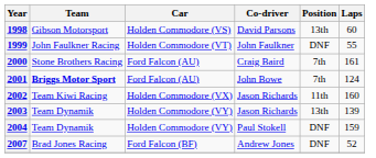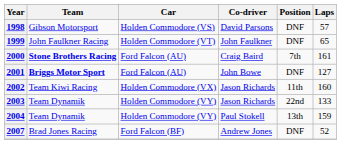 <table class="wikitable" style="font-size: 90%;">
 <tr>
 <th>Year</th>
 <th>Team</th>
 <th>Car</th>
 <th>Co-driver</th>
 <th>Position</th>
 <th>Laps</th>
 </tr>
 <tr>
 <th><a href='#'>1998</a></th>
 <td><a href='#'>Gibson Motorsport</a></td>
 <td><a href='#'>Holden Commodore (VS)</a></td>
 <td> <a href='#'>David Parsons</a></td>
-<td align="center">13th</td>
-<td align="center">60</td>
+<td align="center">DNF</td>
+<td align="center">57</td>
 </tr>
 <tr>
 <th><a href='#'>1999</a></th>
 <td><a href='#'>John Faulkner Racing</a></td>
 <td><a href='#'>Holden Commodore (VT)</a></td>
 <td> <a href='#'>John Faulkner</a></td>
 <td align="center">DNF</td>
-<td align="center">55</td>
+<td align="center">65</td>
 </tr>
 <tr>
 <th><a href='#'>2000</a></th>
-<td><a href='#'>Stone Brothers Racing</a></td>
+<td><strong><a href='#'>Stone Brothers Racing</a></strong></td>
 <td><a href='#'>Ford Falcon (AU)</a></td>
 <td> <a href='#'>Craig Baird</a></td>
 <td align="center">7th</td>
 <td align="center">161</td>
 </tr>
 <tr>
 <th><a href='#'>2001</a></th>
 <td><strong><a href='#'>Briggs Motor Sport</a></strong></td>
 <td><a href='#'>Ford Falcon (AU)</a></td>
 <td> <a href='#'>John Bowe</a></td>
-<td align="center">7th</td>
-<td align="center">124</td>
+<td align="center">DNF</td>
+<td align="center">127</td>
 </tr>
 <tr>
 <th><a href='#'>2002</a></th>
 <td><a href='#'>Team Kiwi Racing</a></td>
 <td><a href='#'>Holden Commodore (VX)</a></td>
 <td> <a href='#'>Jason Richards</a></td>
 <td align="center">11th</td>
 <td align="center">160</td>
 </tr>
 <tr>
 <th><a href='#'>2003</a></th>
 <td><a href='#'>Team Dynamik</a></td>
 <td><a href='#'>Holden Commodore (VY)</a></td>
 <td> <a href='#'>Jason Richards</a></td>
-<td align="center">13th</td>
-<td align="center">139</td>
+<td align="center">22nd</td>
+<td align="center">133</td>
 </tr>
 <tr>
 <th><a href='#'>2004</a></th>
 <td><a href='#'>Team Dynamik</a></td>
 <td><a href='#'>Holden Commodore (VY)</a></td>
 <td> <a href='#'>Paul Stokell</a></td>
-<td align="center">DNF</td>
+<td align="center">13th</td>
 <td align="center">159</td>
 </tr>
 <tr>
 <th><a href='#'>2007</a></th>
 <td><a href='#'>Brad Jones Racing</a></td>
 <td><a href='#'>Ford Falcon (BF)</a></td>
 <td> <a href='#'>Andrew Jones</a></td>
 <td align="center">DNF</td>
 <td align="center">52</td>
 </tr>
 <tr>
 </tr>
 </table>
